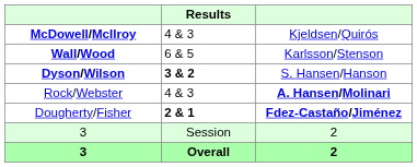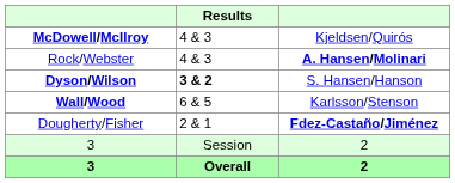 <table border="1" cellpadding="3" style="border-collapse:collapse; text-align:center;">
 <tr style="background:#ddffdd;">
 <th style="width:12em;"> </th>
 <th style="width:7em;">Results</th>
 <th style="width:12em;"></th>
 </tr>
 <tr>
 <td><strong><a href='#'>McDowell</a>/<a href='#'>McIlroy</a></strong></td>
 <td align=left> 4 & 3</td>
 <td><a href='#'>Kjeldsen</a>/<a href='#'>Quirós</a></td>
 </tr>
 <tr>
-<td><strong><a href='#'>Wall</a>/<a href='#'>Wood</a></strong></td>
-<td align=left> 6 & 5</td>
-<td><a href='#'>Karlsson</a>/<a href='#'>Stenson</a></td>
+<td><a href='#'>Rock</a>/<a href='#'>Webster</a></td>
+<td align=left> 4 & 3</td>
+<td><strong><a href='#'>A. Hansen</a>/<a href='#'>Molinari</a></strong></td>
 </tr>
 <tr>
 <td><strong><a href='#'>Dyson</a>/<a href='#'>Wilson</a></strong></td>
 <td align=left><strong> 3 & 2</strong></td>
 <td><a href='#'>S. Hansen</a>/<a href='#'>Hanson</a></td>
 </tr>
 <tr>
-<td><a href='#'>Rock</a>/<a href='#'>Webster</a></td>
-<td align=left> 4 & 3</td>
-<td><strong><a href='#'>A. Hansen</a>/<a href='#'>Molinari</a></strong></td>
+<td><strong><a href='#'>Wall</a>/<a href='#'>Wood</a></strong></td>
+<td align=left> 6 & 5</td>
+<td><a href='#'>Karlsson</a>/<a href='#'>Stenson</a></td>
 </tr>
 <tr>
 <td><a href='#'>Dougherty</a>/<a href='#'>Fisher</a></td>
-<td align=left><strong> 2 & 1</strong></td>
+<td align=left> 2 & 1</td>
 <td><strong><a href='#'>Fdez-Castaño</a>/<a href='#'>Jiménez</a></strong></td>
 </tr>
 <tr style="background:#ddffdd;">
 <td>3</td>
 <td>Session</td>
 <td>2</td>
 </tr>
 <tr style="background:#aaffaa;">
 <th>3</th>
 <th>Overall</th>
 <th>2</th>
 </tr>
 </table>
